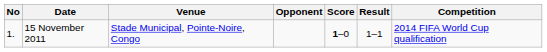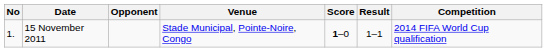 <table class="wikitable" style="font-size:100%;">
 <tr>
 <th>No</th>
 <th>Date</th>
+<th>Opponent</th>
 <th>Venue</th>
-<th>Opponent</th>
 <th>Score</th>
 <th>Result</th>
 <th>Competition</th>
 </tr>
 <tr>
 <td>1.</td>
 <td>15 November 2011</td>
+<td></td>
 <td><a href='#'>Stade Municipal</a>, <a href='#'>Pointe-Noire</a>, <a href='#'>Congo</a></td>
-<td></td>
 <td align=center><strong>1</strong>–0</td>
 <td align=center>1–1</td>
 <td><a href='#'>2014 FIFA World Cup qualification</a></td>
 </tr>
 </table>
